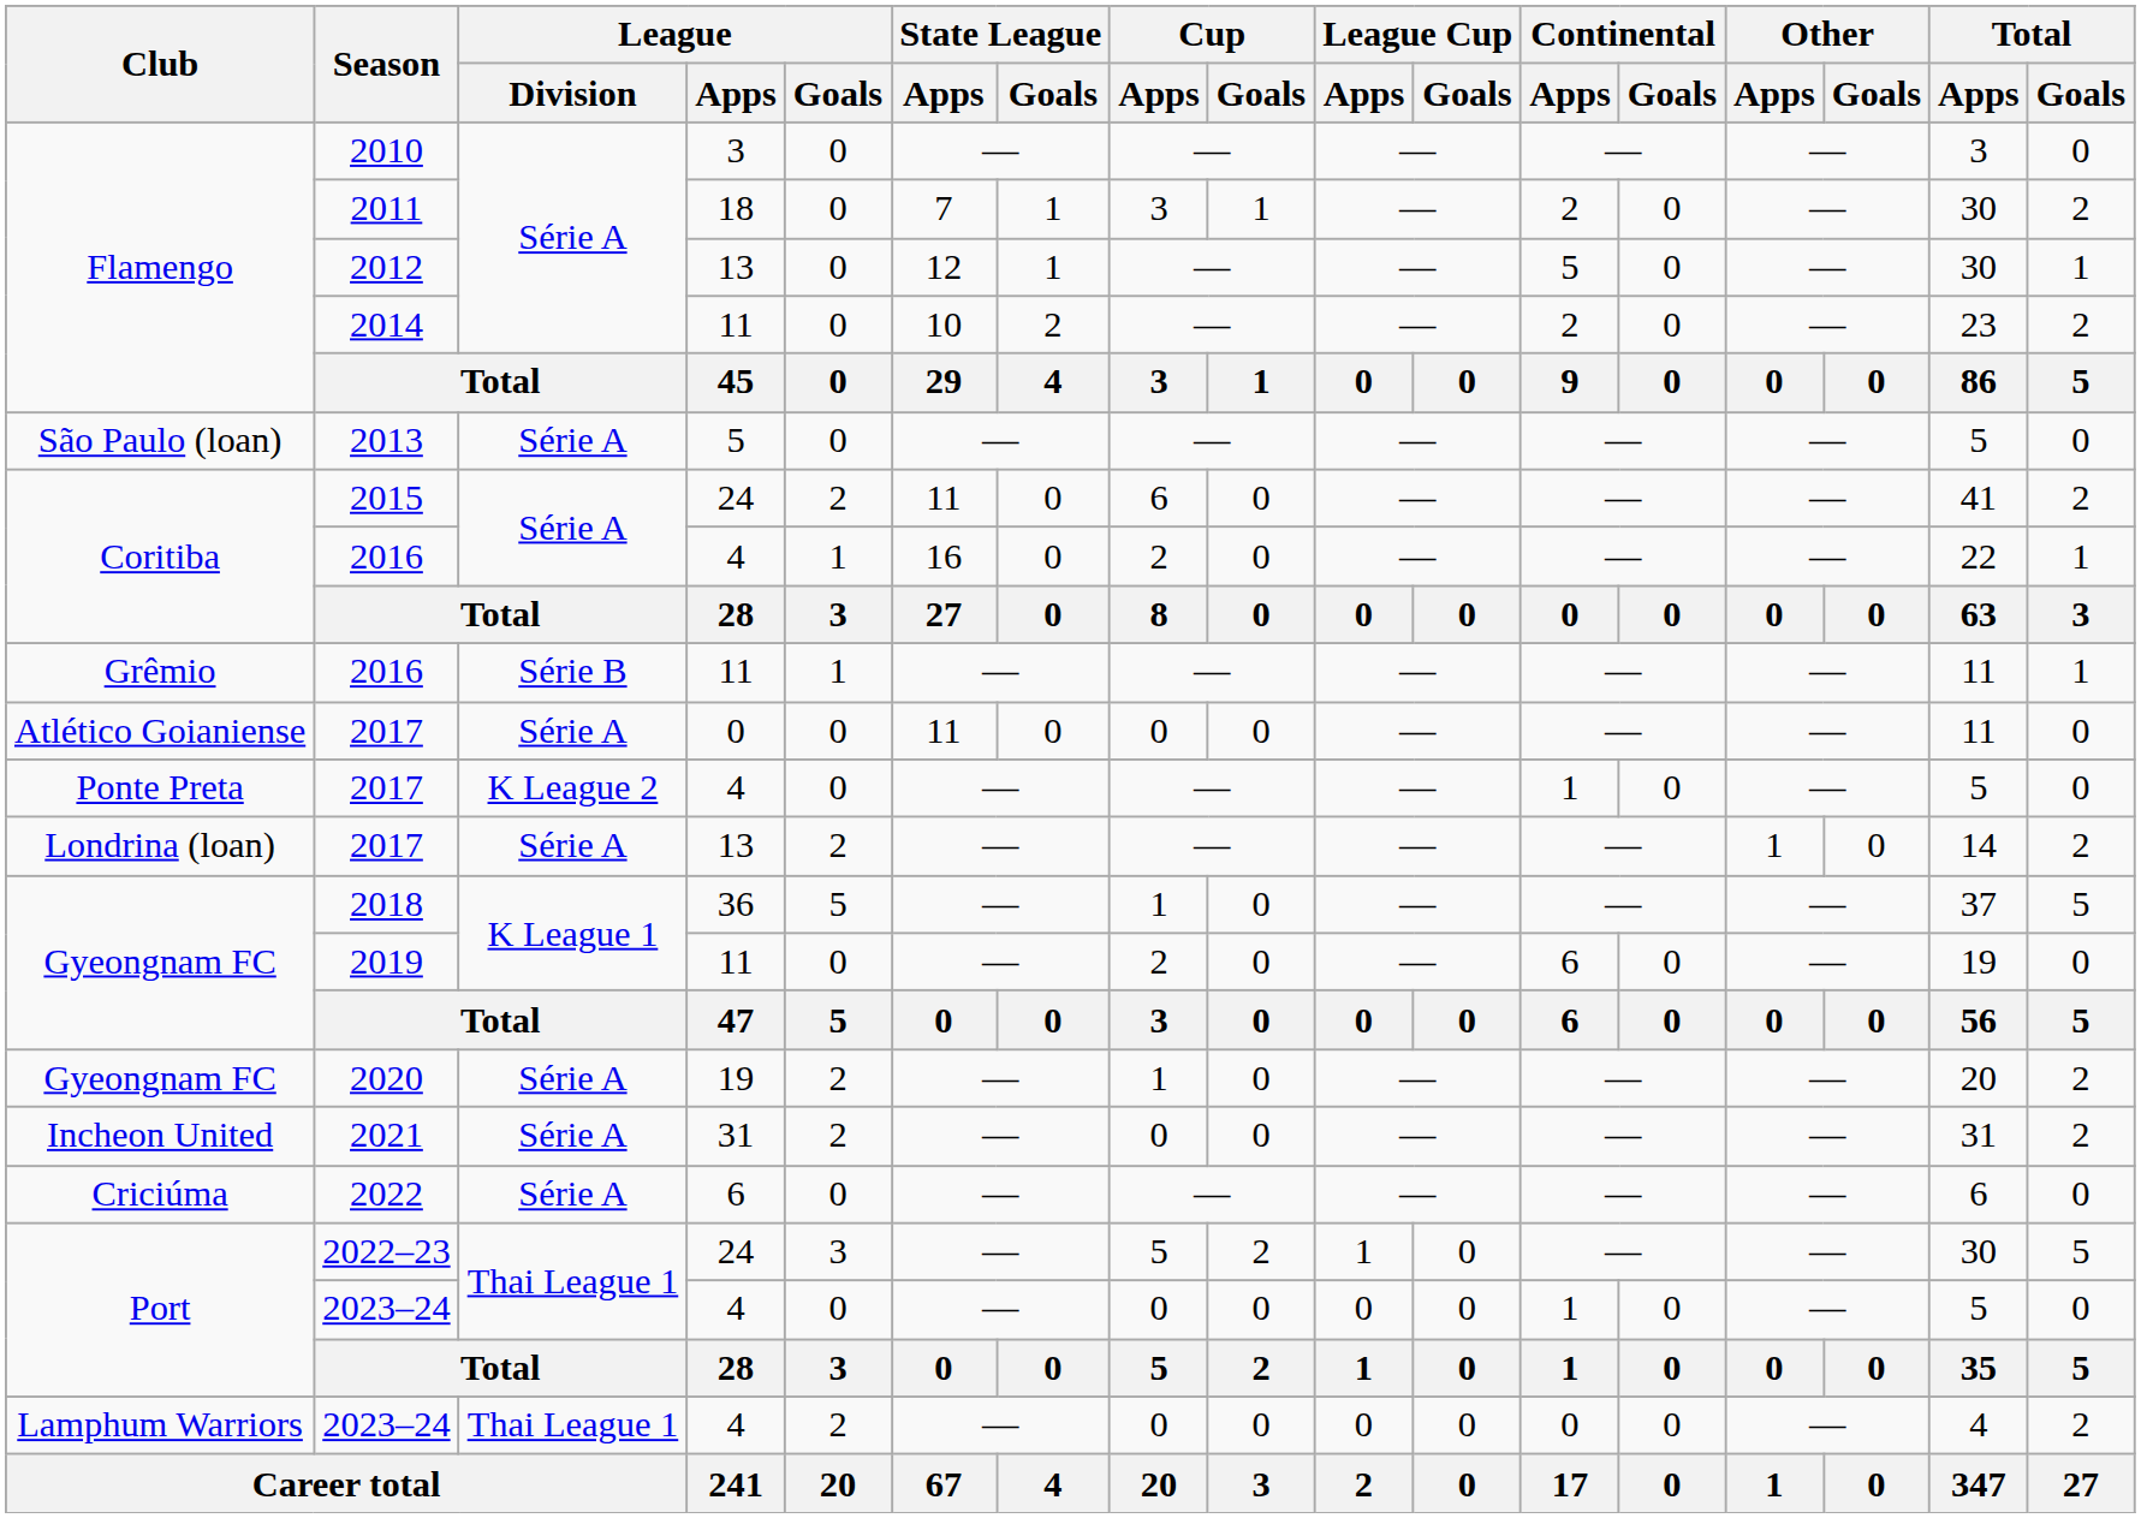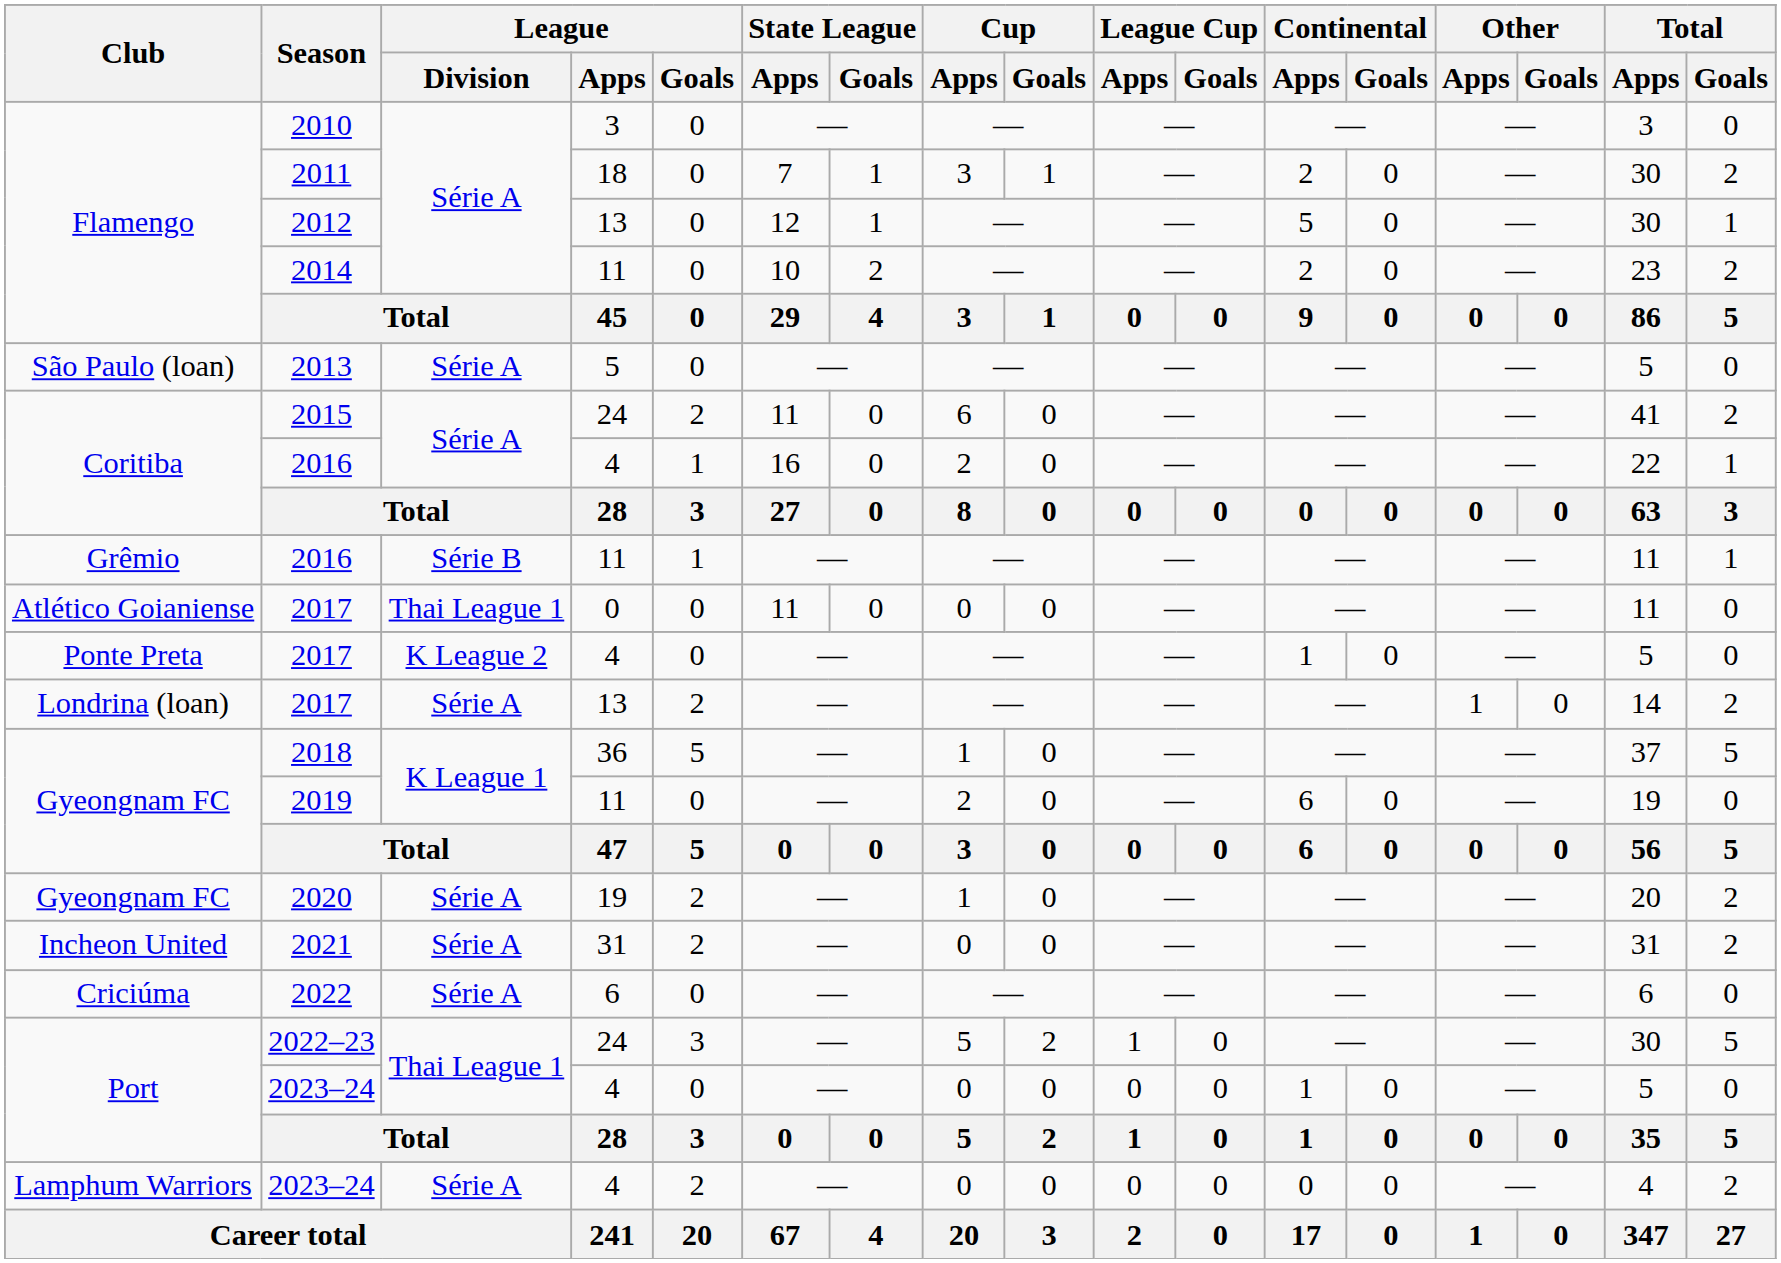 <table class="wikitable" style="text-align: center;">
 <tr>
 <th rowspan="2">Club</th>
 <th rowspan="2">Season</th>
 <th colspan="3">League</th>
 <th colspan="2">State League</th>
 <th colspan="2">Cup</th>
 <th colspan="2">League Cup</th>
 <th colspan="2">Continental</th>
 <th colspan="2">Other</th>
 <th colspan="2">Total</th>
 </tr>
 <tr>
 <th>Division</th>
 <th>Apps</th>
 <th>Goals</th>
 <th>Apps</th>
 <th>Goals</th>
 <th>Apps</th>
 <th>Goals</th>
 <th>Apps</th>
 <th>Goals</th>
 <th>Apps</th>
 <th>Goals</th>
 <th>Apps</th>
 <th>Goals</th>
 <th>Apps</th>
 <th>Goals</th>
 </tr>
 <tr>
 <td rowspan="5" valign="center"><a href='#'>Flamengo</a></td>
 <td><a href='#'>2010</a></td>
 <td rowspan="4" valign="center"><a href='#'>Série A</a></td>
 <td>3</td>
 <td>0</td>
 <td colspan="2">—</td>
 <td colspan="2">—</td>
 <td colspan="2">—</td>
 <td colspan="2">—</td>
 <td colspan="2">—</td>
 <td>3</td>
 <td>0</td>
 </tr>
 <tr>
 <td><a href='#'>2011</a></td>
 <td>18</td>
 <td>0</td>
 <td>7</td>
 <td>1</td>
 <td>3</td>
 <td>1</td>
 <td colspan="2">—</td>
 <td>2</td>
 <td>0</td>
 <td colspan="2">—</td>
 <td>30</td>
 <td>2</td>
 </tr>
 <tr>
 <td><a href='#'>2012</a></td>
 <td>13</td>
 <td>0</td>
 <td>12</td>
 <td>1</td>
 <td colspan="2">—</td>
 <td colspan="2">—</td>
 <td>5</td>
 <td>0</td>
 <td colspan="2">—</td>
 <td>30</td>
 <td>1</td>
 </tr>
 <tr>
 <td><a href='#'>2014</a></td>
 <td>11</td>
 <td>0</td>
 <td>10</td>
 <td>2</td>
 <td colspan="2">—</td>
 <td colspan="2">—</td>
 <td>2</td>
 <td>0</td>
 <td colspan="2">—</td>
 <td>23</td>
 <td>2</td>
 </tr>
 <tr>
 <th colspan="2"><strong>Total</strong></th>
 <th>45</th>
 <th>0</th>
 <th>29</th>
 <th>4</th>
 <th>3</th>
 <th>1</th>
 <th>0</th>
 <th>0</th>
 <th>9</th>
 <th>0</th>
 <th>0</th>
 <th>0</th>
 <th>86</th>
 <th>5</th>
 </tr>
 <tr>
 <td><a href='#'>São Paulo</a> (loan)</td>
 <td><a href='#'>2013</a></td>
 <td><a href='#'>Série A</a></td>
 <td>5</td>
 <td>0</td>
 <td colspan="2">—</td>
 <td colspan="2">—</td>
 <td colspan="2">—</td>
 <td colspan="2">—</td>
 <td colspan="2">—</td>
 <td>5</td>
 <td>0</td>
 </tr>
 <tr>
 <td rowspan="3" valign="center"><a href='#'>Coritiba</a></td>
 <td><a href='#'>2015</a></td>
 <td rowspan="2" valign="center"><a href='#'>Série A</a></td>
 <td>24</td>
 <td>2</td>
 <td>11</td>
 <td>0</td>
 <td>6</td>
 <td>0</td>
 <td colspan="2">—</td>
 <td colspan="2">—</td>
 <td colspan="2">—</td>
 <td>41</td>
 <td>2</td>
 </tr>
 <tr>
 <td><a href='#'>2016</a></td>
 <td>4</td>
 <td>1</td>
 <td>16</td>
 <td>0</td>
 <td>2</td>
 <td>0</td>
 <td colspan="2">—</td>
 <td colspan="2">—</td>
 <td colspan="2">—</td>
 <td>22</td>
 <td>1</td>
 </tr>
 <tr>
 <th colspan="2"><strong>Total</strong></th>
 <th>28</th>
 <th>3</th>
 <th>27</th>
 <th>0</th>
 <th>8</th>
 <th>0</th>
 <th>0</th>
 <th>0</th>
 <th>0</th>
 <th>0</th>
 <th>0</th>
 <th>0</th>
 <th>63</th>
 <th>3</th>
 </tr>
 <tr>
 <td><a href='#'>Grêmio</a></td>
 <td><a href='#'>2016</a></td>
 <td><a href='#'>Série B</a></td>
 <td>11</td>
 <td>1</td>
 <td colspan="2">—</td>
 <td colspan="2">—</td>
 <td colspan="2">—</td>
 <td colspan="2">—</td>
 <td colspan="2">—</td>
 <td>11</td>
 <td>1</td>
 </tr>
 <tr>
 <td><a href='#'>Atlético Goianiense</a></td>
 <td><a href='#'>2017</a></td>
-<td><a href='#'>Série A</a></td>
+<td><a href='#'>Thai League 1</a></td>
 <td>0</td>
 <td>0</td>
 <td>11</td>
 <td>0</td>
 <td>0</td>
 <td>0</td>
 <td colspan="2">—</td>
 <td colspan="2">—</td>
 <td colspan="2">—</td>
 <td>11</td>
 <td>0</td>
 </tr>
 <tr>
 <td><a href='#'>Ponte Preta</a></td>
 <td><a href='#'>2017</a></td>
 <td><a href='#'>K League 2</a></td>
 <td>4</td>
 <td>0</td>
 <td colspan="2">—</td>
 <td colspan="2">—</td>
 <td colspan="2">—</td>
 <td>1</td>
 <td>0</td>
 <td colspan="2">—</td>
 <td>5</td>
 <td>0</td>
 </tr>
 <tr>
 <td><a href='#'>Londrina</a> (loan)</td>
 <td><a href='#'>2017</a></td>
 <td><a href='#'>Série A</a></td>
 <td>13</td>
 <td>2</td>
 <td colspan="2">—</td>
 <td colspan="2">—</td>
 <td colspan="2">—</td>
 <td colspan="2">—</td>
 <td>1</td>
 <td>0</td>
 <td>14</td>
 <td>2</td>
 </tr>
 <tr>
 <td rowspan="3" valign="center"><a href='#'>Gyeongnam FC</a></td>
 <td><a href='#'>2018</a></td>
 <td rowspan="2" valign="center"><a href='#'>K League 1</a></td>
 <td>36</td>
 <td>5</td>
 <td colspan="2">—</td>
 <td>1</td>
 <td>0</td>
 <td colspan="2">—</td>
 <td colspan="2">—</td>
 <td colspan="2">—</td>
 <td>37</td>
 <td>5</td>
 </tr>
 <tr>
 <td><a href='#'>2019</a></td>
 <td>11</td>
 <td>0</td>
 <td colspan="2">—</td>
 <td>2</td>
 <td>0</td>
 <td colspan="2">—</td>
 <td>6</td>
 <td>0</td>
 <td colspan="2">—</td>
 <td>19</td>
 <td>0</td>
 </tr>
 <tr>
 <th colspan="2"><strong>Total</strong></th>
 <th>47</th>
 <th>5</th>
 <th>0</th>
 <th>0</th>
 <th>3</th>
 <th>0</th>
 <th>0</th>
 <th>0</th>
 <th>6</th>
 <th>0</th>
 <th>0</th>
 <th>0</th>
 <th>56</th>
 <th>5</th>
 </tr>
 <tr>
 <td><a href='#'>Gyeongnam FC</a></td>
 <td><a href='#'>2020</a></td>
 <td><a href='#'>Série A</a></td>
 <td>19</td>
 <td>2</td>
 <td colspan="2">—</td>
 <td>1</td>
 <td>0</td>
 <td colspan="2">—</td>
 <td colspan="2">—</td>
 <td colspan="2">—</td>
 <td>20</td>
 <td>2</td>
 </tr>
 <tr>
 <td><a href='#'>Incheon United</a></td>
 <td><a href='#'>2021</a></td>
 <td><a href='#'>Série A</a></td>
 <td>31</td>
 <td>2</td>
 <td colspan="2">—</td>
 <td>0</td>
 <td>0</td>
 <td colspan="2">—</td>
 <td colspan="2">—</td>
 <td colspan="2">—</td>
 <td>31</td>
 <td>2</td>
 </tr>
 <tr>
 <td><a href='#'>Criciúma</a></td>
 <td><a href='#'>2022</a></td>
 <td><a href='#'>Série A</a></td>
 <td>6</td>
 <td>0</td>
 <td colspan="2">—</td>
 <td colspan="2">—</td>
 <td colspan="2">—</td>
 <td colspan="2">—</td>
 <td colspan="2">—</td>
 <td>6</td>
 <td>0</td>
 </tr>
 <tr>
 <td rowspan="3" valign="center"><a href='#'>Port</a></td>
 <td><a href='#'>2022–23</a></td>
 <td rowspan="2" valign="center"><a href='#'>Thai League 1</a></td>
 <td>24</td>
 <td>3</td>
 <td colspan="2">—</td>
 <td>5</td>
 <td>2</td>
 <td>1</td>
 <td>0</td>
 <td colspan="2">—</td>
 <td colspan="2">—</td>
 <td>30</td>
 <td>5</td>
 </tr>
 <tr>
 <td><a href='#'>2023–24</a></td>
 <td>4</td>
 <td>0</td>
 <td colspan="2">—</td>
 <td>0</td>
 <td>0</td>
 <td>0</td>
 <td>0</td>
 <td>1</td>
 <td>0</td>
 <td colspan="2">—</td>
 <td>5</td>
 <td>0</td>
 </tr>
 <tr>
 <th colspan="2"><strong>Total</strong></th>
 <th>28</th>
 <th>3</th>
 <th>0</th>
 <th>0</th>
 <th>5</th>
 <th>2</th>
 <th>1</th>
 <th>0</th>
 <th>1</th>
 <th>0</th>
 <th>0</th>
 <th>0</th>
 <th>35</th>
 <th>5</th>
 </tr>
 <tr>
 <td><a href='#'>Lamphum Warriors</a></td>
 <td><a href='#'>2023–24</a></td>
-<td><a href='#'>Thai League 1</a></td>
+<td><a href='#'>Série A</a></td>
 <td>4</td>
 <td>2</td>
 <td colspan="2">—</td>
 <td>0</td>
 <td>0</td>
 <td>0</td>
 <td>0</td>
 <td>0</td>
 <td>0</td>
 <td colspan="2">—</td>
 <td>4</td>
 <td>2</td>
 </tr>
 <tr>
 <th colspan="3"><strong>Career total</strong></th>
 <th>241</th>
 <th>20</th>
 <th>67</th>
 <th>4</th>
 <th>20</th>
 <th>3</th>
 <th>2</th>
 <th>0</th>
 <th>17</th>
 <th>0</th>
 <th>1</th>
 <th>0</th>
 <th>347</th>
 <th>27</th>
 </tr>
 </table>
